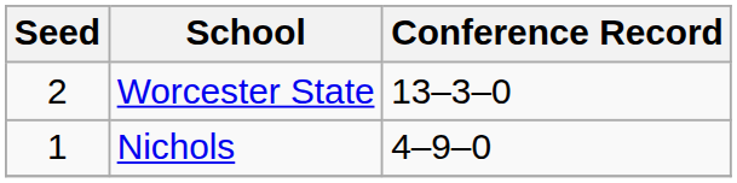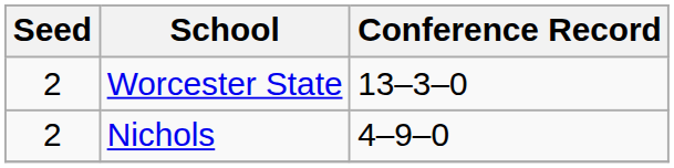 <table class="wikitable">
 <tr>
 <th>Seed</th>
 <th>School</th>
 <th>Conference Record</th>
 </tr>
 <tr>
 <td align=center>2</td>
 <td><a href='#'>Worcester State</a></td>
 <td>13–3–0</td>
 </tr>
 <tr>
-<td align=center>1</td>
+<td align=center>2</td>
 <td><a href='#'>Nichols</a></td>
 <td>4–9–0</td>
 </tr>
 <tr>
 </tr>
 </table>
